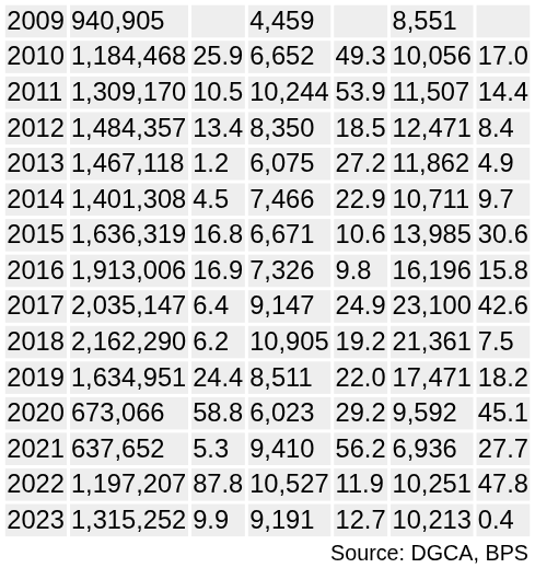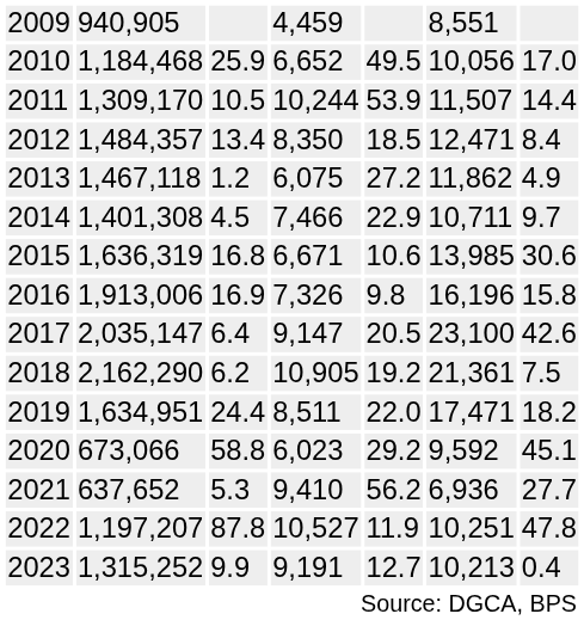 <table class="toccolours sortable" style="padding:0.5em;">
 <tr>
 <th></th>
 <th></th>
 <th></th>
 <th></th>
 <th></th>
 <th></th>
 <th></th>
 </tr>
 <tr style="background:#eee;">
 <td>2009</td>
 <td>940,905</td>
 <td></td>
 <td>4,459</td>
 <td></td>
 <td>8,551</td>
 <td></td>
 </tr>
 <tr style="background:#eee;">
 <td>2010</td>
 <td>1,184,468</td>
 <td> 25.9</td>
 <td>6,652</td>
-<td> 49.3</td>
+<td> 49.5</td>
 <td>10,056</td>
 <td> 17.0</td>
 </tr>
 <tr style="background:#eee;">
 <td>2011</td>
 <td>1,309,170</td>
 <td> 10.5</td>
 <td>10,244</td>
 <td> 53.9</td>
 <td>11,507</td>
 <td> 14.4</td>
 </tr>
 <tr style="background:#eee;">
 <td>2012</td>
 <td>1,484,357</td>
 <td> 13.4</td>
 <td>8,350</td>
 <td> 18.5</td>
 <td>12,471</td>
 <td> 8.4</td>
 </tr>
 <tr style="background:#eee;">
 <td>2013</td>
 <td>1,467,118</td>
 <td> 1.2</td>
 <td>6,075</td>
 <td> 27.2</td>
 <td>11,862</td>
 <td> 4.9</td>
 </tr>
 <tr style="background:#eee;">
 <td>2014</td>
 <td>1,401,308</td>
 <td> 4.5</td>
 <td>7,466</td>
 <td> 22.9</td>
 <td>10,711</td>
 <td> 9.7</td>
 </tr>
 <tr style="background:#eee;">
 <td>2015</td>
 <td>1,636,319</td>
 <td> 16.8</td>
 <td>6,671</td>
 <td> 10.6</td>
 <td>13,985</td>
 <td> 30.6</td>
 </tr>
 <tr style="background:#eee;">
 <td>2016</td>
 <td>1,913,006</td>
 <td> 16.9</td>
 <td>7,326</td>
 <td> 9.8</td>
 <td>16,196</td>
 <td> 15.8</td>
 </tr>
 <tr style="background:#eee;">
 <td>2017</td>
 <td>2,035,147</td>
 <td> 6.4</td>
 <td>9,147</td>
-<td> 24.9</td>
+<td> 20.5</td>
 <td>23,100</td>
 <td> 42.6</td>
 </tr>
 <tr style="background:#eee;">
 <td>2018</td>
 <td>2,162,290</td>
 <td> 6.2</td>
 <td>10,905</td>
 <td> 19.2</td>
 <td>21,361</td>
 <td> 7.5</td>
 </tr>
 <tr style="background:#eee;">
 <td>2019</td>
 <td>1,634,951</td>
 <td> 24.4</td>
 <td>8,511</td>
 <td> 22.0</td>
 <td>17,471</td>
 <td> 18.2</td>
 </tr>
 <tr style="background:#eee;">
 <td>2020</td>
 <td>673,066</td>
 <td> 58.8</td>
 <td>6,023</td>
 <td> 29.2</td>
 <td>9,592</td>
 <td> 45.1</td>
 </tr>
 <tr style="background:#eee;">
 <td>2021</td>
 <td>637,652</td>
 <td> 5.3</td>
 <td>9,410</td>
 <td> 56.2</td>
 <td>6,936</td>
 <td> 27.7</td>
 </tr>
 <tr style="background:#eee;">
 <td>2022</td>
 <td>1,197,207</td>
 <td> 87.8</td>
 <td>10,527</td>
 <td> 11.9</td>
 <td>10,251</td>
 <td> 47.8</td>
 </tr>
 <tr style="background:#eee;">
 <td>2023</td>
 <td>1,315,252</td>
 <td> 9.9</td>
 <td>9,191</td>
 <td> 12.7</td>
 <td>10,213</td>
 <td> 0.4</td>
 </tr>
 <tr>
 <td colspan="7" style="text-align:right;"><sup>Source: DGCA, BPS</sup></td>
 </tr>
 </table>
